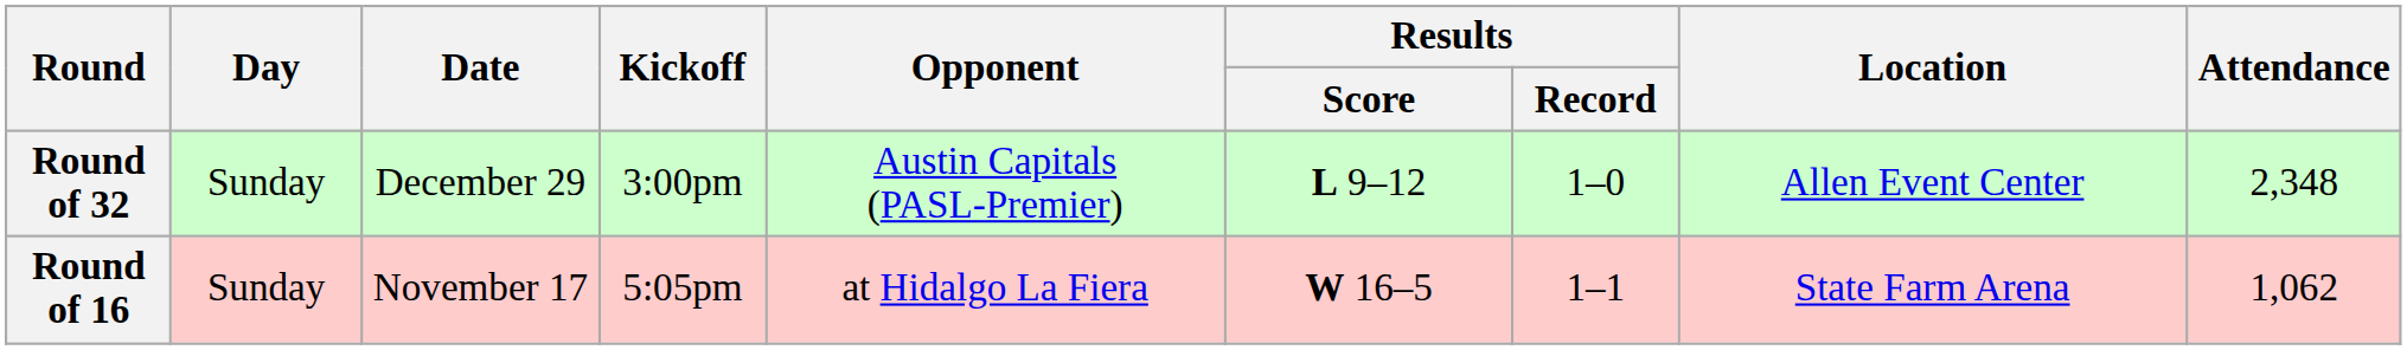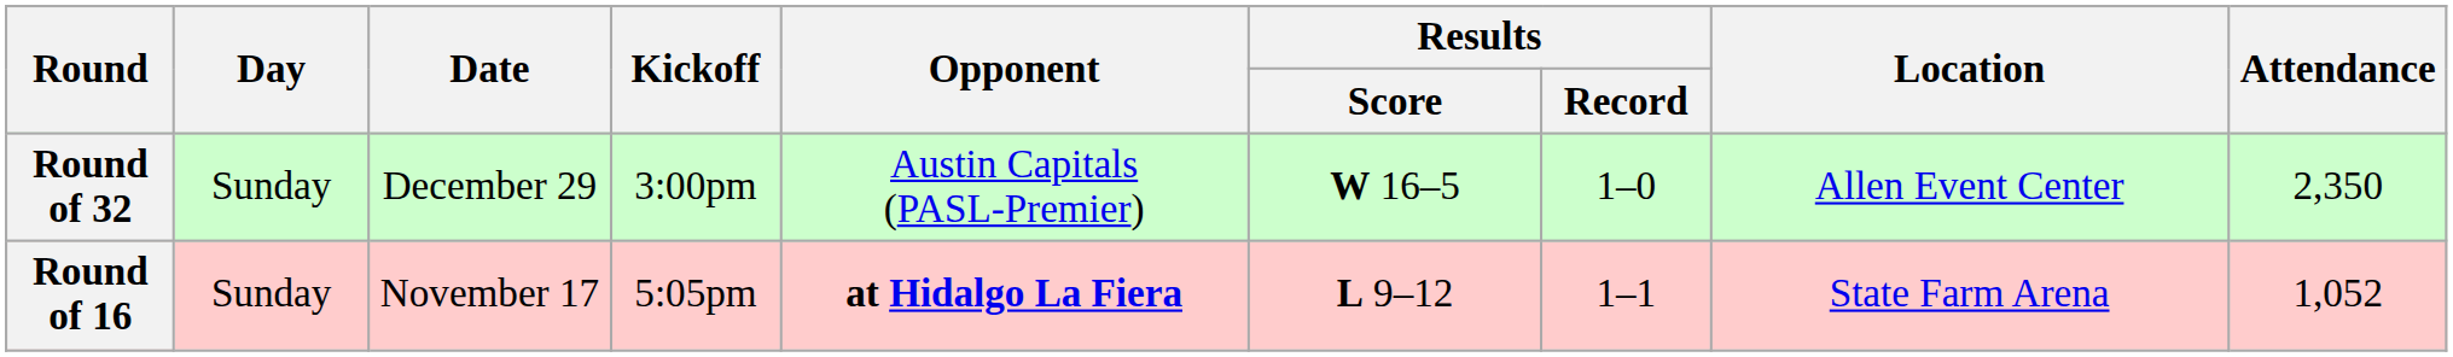 <table class="wikitable">
 <tr>
 <th rowspan="2" width="60">Round</th>
 <th rowspan="2" width="70">Day</th>
 <th rowspan="2" width="90">Date</th>
 <th rowspan="2" width="60">Kickoff</th>
 <th rowspan="2" width="180">Opponent</th>
 <th colspan="2" width="170">Results</th>
 <th rowspan="2" width="200">Location</th>
 <th rowspan="2" width="80">Attendance</th>
 </tr>
 <tr>
 <th width="110">Score</th>
 <th width="60">Record</th>
 </tr>
 <tr align="center" bgcolor="#CCFFCC">
 <th>Round of 32</th>
 <td>Sunday</td>
 <td>December 29</td>
 <td>3:00pm</td>
 <td><a href='#'>Austin Capitals</a><br>(<a href='#'>PASL-Premier</a>)</td>
-<td><strong>L</strong> 9–12</td>
+<td><strong>W</strong> 16–5</td>
 <td>1–0</td>
 <td><a href='#'>Allen Event Center</a></td>
-<td>2,348</td>
+<td>2,350</td>
 </tr>
 <tr align="center" bgcolor="#FFCCCC">
 <th>Round of 16</th>
 <td>Sunday</td>
 <td>November 17</td>
 <td>5:05pm</td>
-<td>at <a href='#'>Hidalgo La Fiera</a></td>
-<td><strong>W</strong> 16–5</td>
+<td><strong>at <a href='#'>Hidalgo La Fiera</a></strong></td>
+<td><strong>L</strong> 9–12</td>
 <td>1–1</td>
 <td><a href='#'>State Farm Arena</a></td>
-<td>1,062</td>
+<td>1,052</td>
 </tr>
 </table>
